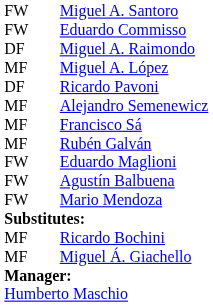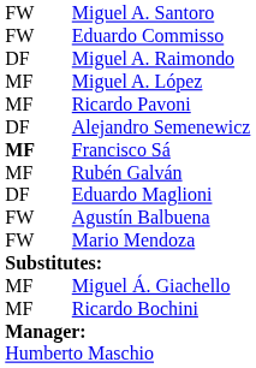 <table cellspacing="0" cellpadding="0" style="font-size:90%; margin:0.2em auto;">
 <tr>
 <th width="25"></th>
 <th width="25"></th>
 </tr>
 <tr>
 <td>FW</td>
 <td></td>
 <td> <a href='#'>Miguel A. Santoro</a></td>
 </tr>
 <tr>
 <td>FW</td>
 <td></td>
 <td> <a href='#'>Eduardo Commisso</a></td>
 </tr>
 <tr>
 <td>DF</td>
 <td></td>
 <td> <a href='#'>Miguel A. Raimondo</a></td>
 </tr>
 <tr>
 <td>MF</td>
 <td></td>
 <td> <a href='#'>Miguel A. López</a></td>
 </tr>
 <tr>
-<td>DF</td>
+<td>MF</td>
 <td></td>
 <td> <a href='#'>Ricardo Pavoni</a></td>
 </tr>
 <tr>
-<td>MF</td>
+<td>DF</td>
 <td></td>
 <td> <a href='#'>Alejandro Semenewicz</a></td>
 </tr>
 <tr>
-<td>MF</td>
+<td><strong>MF</strong></td>
 <td></td>
 <td> <a href='#'>Francisco Sá</a></td>
 </tr>
 <tr>
 <td>MF</td>
 <td></td>
 <td> <a href='#'>Rubén Galván</a></td>
 <td></td>
 <td></td>
 </tr>
 <tr>
-<td>FW</td>
+<td>DF</td>
 <td></td>
 <td> <a href='#'>Eduardo Maglioni</a></td>
 <td></td>
 <td></td>
 </tr>
 <tr>
 <td>FW</td>
 <td></td>
 <td> <a href='#'>Agustín Balbuena</a></td>
 </tr>
 <tr>
 <td>FW</td>
 <td></td>
 <td> <a href='#'>Mario Mendoza</a></td>
 </tr>
 <tr>
 <td colspan=3><strong>Substitutes:</strong></td>
 </tr>
 <tr>
 <td>MF</td>
 <td></td>
-<td> <a href='#'>Ricardo Bochini</a></td>
+<td> <a href='#'>Miguel Á. Giachello</a></td>
 <td></td>
 <td></td>
 </tr>
 <tr>
 <td>MF</td>
 <td></td>
-<td> <a href='#'>Miguel Á. Giachello</a></td>
+<td> <a href='#'>Ricardo Bochini</a></td>
 <td></td>
 <td></td>
 </tr>
 <tr>
 <td colspan=3><strong>Manager:</strong></td>
 </tr>
 <tr>
 <td colspan=5> <a href='#'>Humberto Maschio</a></td>
 </tr>
 </table>
